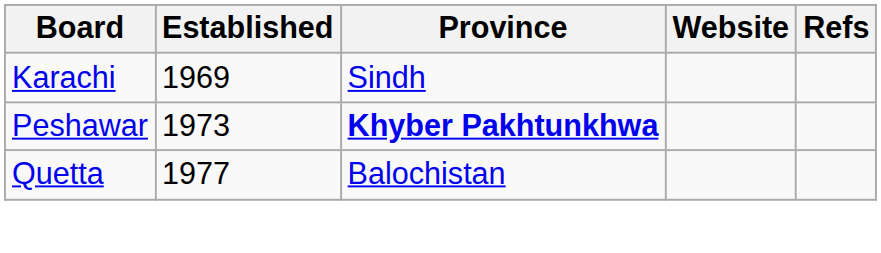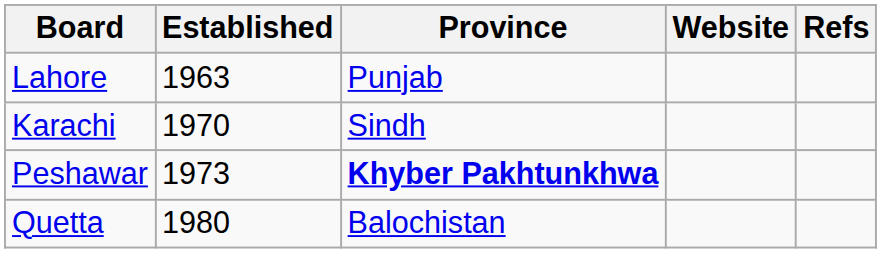 <table class="wikitable">
 <tr>
 <th>Board</th>
 <th>Established</th>
 <th>Province</th>
 <th>Website</th>
 <th>Refs</th>
 </tr>
 <tr>
+<td><a href='#'>Lahore</a></td>
+<td>1963</td>
+<td><a href='#'>Punjab</a></td>
+<td></td>
+<td></td>
+</tr>
+<tr>
 <td><a href='#'>Karachi</a></td>
-<td>1969</td>
+<td>1970</td>
 <td><a href='#'>Sindh</a></td>
 <td></td>
 <td></td>
 </tr>
 <tr>
 <td><a href='#'>Peshawar</a></td>
 <td>1973</td>
 <td><strong><a href='#'>Khyber Pakhtunkhwa</a></strong></td>
 <td></td>
 <td></td>
 </tr>
 <tr>
 <td><a href='#'>Quetta</a></td>
-<td>1977</td>
+<td>1980</td>
 <td><a href='#'>Balochistan</a></td>
 <td></td>
 </tr>
 </table>
